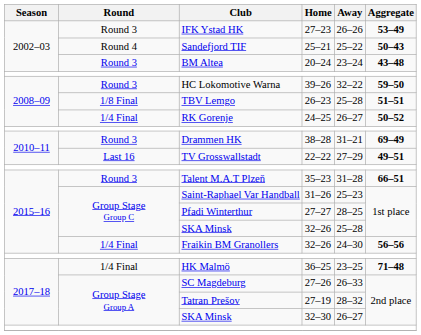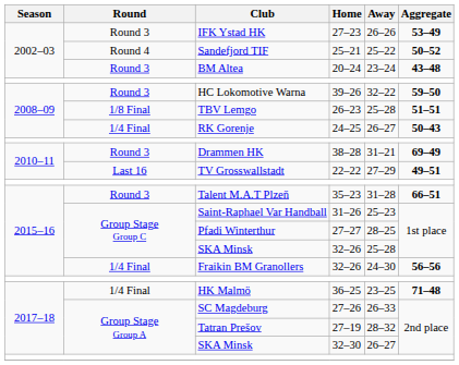 <table class="wikitable">
 <tr>
 <th width=75>Season</th>
 <th width=175>Round</th>
 <th>Club</th>
 <th>Home</th>
 <th>Away</th>
 <th>Aggregate</th>
 </tr>
 <tr>
 <td style="text-align:center" rowspan="3">2002–03</td>
 <td style="text-align:center">Round 3</td>
 <td style="text-align:left"> <a href='#'>IFK Ystad HK</a></td>
 <td style="text-align:left">27–23</td>
 <td style="text-align:left">26–26</td>
 <td style="text-align:center"><strong>53–49</strong></td>
 </tr>
 <tr>
 <td style="text-align:center">Round 4</td>
 <td style="text-align:left"> <a href='#'>Sandefjord TIF</a></td>
 <td style="text-align:left">25–21</td>
 <td style="text-align:left">25–22</td>
-<td style="text-align:center"><strong>50–43</strong></td>
+<td style="text-align:center"><strong>50–52</strong></td>
 </tr>
 <tr>
 <td style="text-align:center"><a href='#'>Round 3</a></td>
 <td style="text-align:left"> <a href='#'>BM Altea</a></td>
 <td style="text-align:left">20–24</td>
 <td style="text-align:left">23–24</td>
 <td style="text-align:center"><strong>43–48</strong></td>
 </tr>
 <tr>
 <td colspan=7 style="text-align: center; background:white"></td>
 </tr>
 <tr>
 <td style="text-align:center" rowspan="3"><a href='#'>2008–09</a></td>
 <td style="text-align:center"><a href='#'>Round 3</a></td>
 <td style="text-align:left">  HC Lokomotive Warna</td>
 <td style="text-align:left">39–26</td>
 <td style="text-align:left">32–22</td>
 <td style="text-align:center"><strong>59–50</strong></td>
 </tr>
 <tr>
 <td style="text-align:center"><a href='#'>1/8 Final</a></td>
 <td style="text-align:left"> <a href='#'>TBV Lemgo</a></td>
 <td style="text-align:left">26–23</td>
 <td style="text-align:left">25–28</td>
 <td style="text-align:center"><strong>51–51</strong></td>
 </tr>
 <tr>
 <td style="text-align:center"><a href='#'>1/4 Final</a></td>
 <td style="text-align:left"> <a href='#'>RK Gorenje</a></td>
 <td style="text-align:left">24–25</td>
 <td style="text-align:left">26–27</td>
-<td style="text-align:center"><strong>50–52</strong></td>
+<td style="text-align:center"><strong>50–43</strong></td>
 </tr>
 <tr>
 <td colspan=7 style="text-align: center; background:white"></td>
 </tr>
 <tr>
 <td style="text-align:center" rowspan="2"><a href='#'>2010–11</a></td>
 <td style="text-align:center"><a href='#'>Round 3</a></td>
 <td style="text-align:left"> <a href='#'>Drammen HK</a></td>
 <td style="text-align:left">38–28</td>
 <td style="text-align:left">31–21</td>
 <td style="text-align:center"><strong>69–49</strong></td>
 </tr>
 <tr>
 <td style="text-align:center"><a href='#'>Last 16</a></td>
 <td style="text-align:left"> <a href='#'>TV Grosswallstadt</a></td>
 <td style="text-align:left">22–22</td>
 <td style="text-align:left">27–29</td>
 <td style="text-align:center"><strong>49–51</strong></td>
 </tr>
 <tr>
 <td colspan=7 style="text-align: center; background:white"></td>
 </tr>
 <tr>
 <td style="text-align:center" rowspan="5"><a href='#'>2015–16</a></td>
 <td style="text-align:center"><a href='#'>Round 3</a></td>
 <td style="text-align:left"> <a href='#'>Talent M.A.T Plzeň</a></td>
 <td style="text-align:left">35–23</td>
 <td style="text-align:left">31–28</td>
 <td style="text-align:center"><strong>66–51</strong></td>
 </tr>
 <tr>
 <td style="text-align:center" rowspan="3"><a href='#'>Group Stage<br><small>Group C</small></a><br></td>
 <td style="text-align:left"> <a href='#'>Saint-Raphael Var Handball</a></td>
 <td style="text-align:left">31–26</td>
 <td style="text-align:left">25–23</td>
 <td style="text-align:center" rowspan=3>1st place</td>
 </tr>
 <tr>
 <td style="text-align:left"> <a href='#'>Pfadi Winterthur</a></td>
 <td style="text-align:left">27–27</td>
 <td style="text-align:left">28–25</td>
 </tr>
 <tr>
 <td style="text-align:left"> <a href='#'>SKA Minsk</a></td>
 <td style="text-align:left">32–26</td>
 <td style="text-align:left">25–28</td>
 </tr>
 <tr>
 <td style="text-align:center"><a href='#'>1/4 Final</a></td>
 <td style="text-align:left"> <a href='#'>Fraikin BM Granollers</a></td>
 <td style="text-align:left">32–26</td>
 <td style="text-align:left">24–30</td>
 <td style="text-align:center"><strong>56–56</strong></td>
 </tr>
 <tr>
 <td colspan=7 style="text-align: center; background:white"></td>
 </tr>
 <tr>
 <td style="text-align:center" rowspan="4"><a href='#'>2017–18</a></td>
 <td style="text-align:center">1/4 Final</td>
 <td style="text-align:left"> <a href='#'>HK Malmö</a></td>
 <td style="text-align:left">36–25</td>
 <td style="text-align:left">23–25</td>
 <td style="text-align:center"><strong>71–48</strong></td>
 </tr>
 <tr>
 <td style="text-align:center" rowspan="3"><a href='#'>Group Stage<br><small>Group A</small></a><br></td>
 <td style="text-align:left"> <a href='#'>SC Magdeburg</a></td>
 <td style="text-align:left">27–26</td>
 <td style="text-align:left">26–33</td>
 <td style="text-align:center" rowspan=3>2nd place</td>
 </tr>
 <tr>
 <td style="text-align:left"> <a href='#'>Tatran Prešov</a></td>
 <td style="text-align:left">27–19</td>
 <td style="text-align:left">28–32</td>
 </tr>
 <tr>
 <td style="text-align:left"> <a href='#'>SKA Minsk</a></td>
 <td style="text-align:left">32–30</td>
 <td style="text-align:left">26–27</td>
 </tr>
 <tr>
 <td colspan=7 style="text-align: center; background:white"></td>
 </tr>
 <tr>
 </tr>
 </table>
